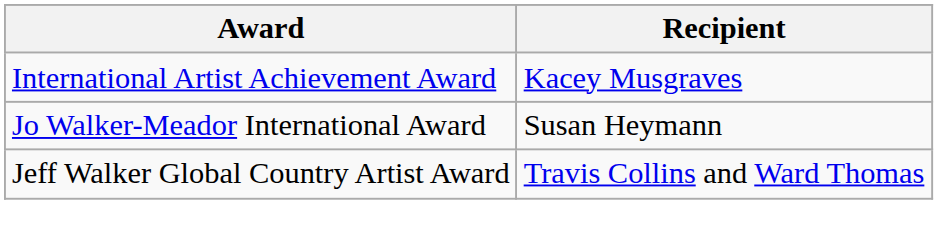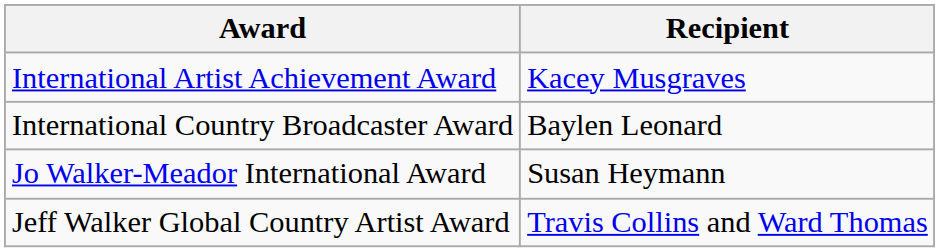 <table class="wikitable">
 <tr>
 <th>Award</th>
 <th>Recipient</th>
 </tr>
 <tr>
 <td><a href='#'>International Artist Achievement Award</a></td>
 <td><a href='#'>Kacey Musgraves</a></td>
 </tr>
 <tr>
+<td>International Country Broadcaster Award</td>
+<td>Baylen Leonard</td>
+</tr>
+<tr>
 <td><a href='#'>Jo Walker-Meador</a> International Award</td>
 <td>Susan Heymann</td>
 </tr>
 <tr>
 <td>Jeff Walker Global Country Artist Award</td>
 <td><a href='#'>Travis Collins</a> and <a href='#'>Ward Thomas</a></td>
 </tr>
 </table>
